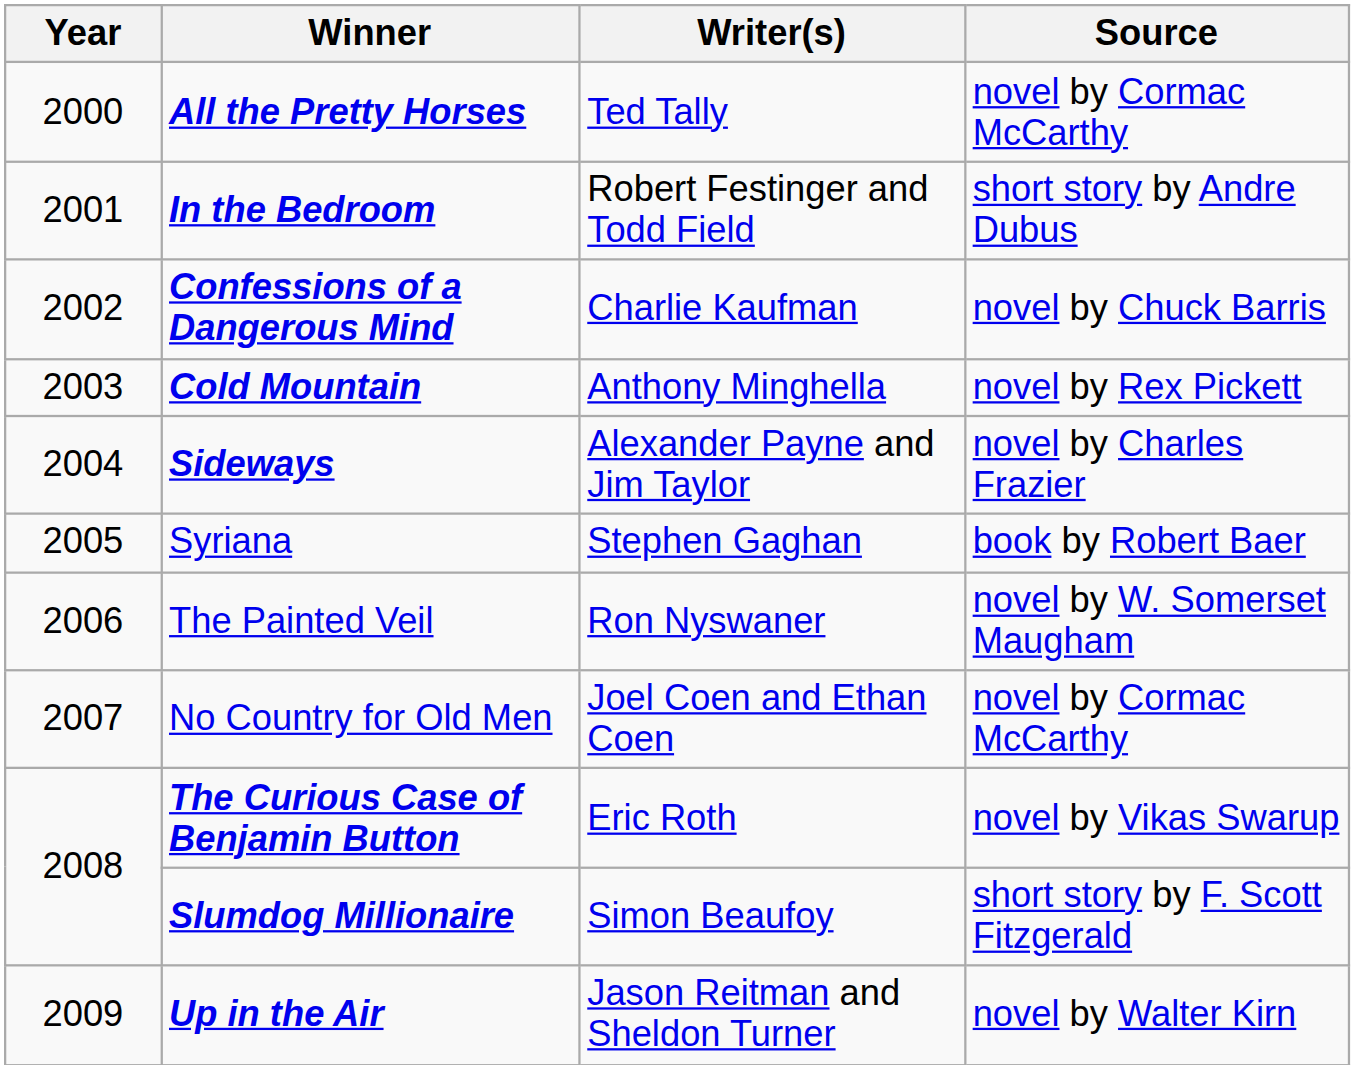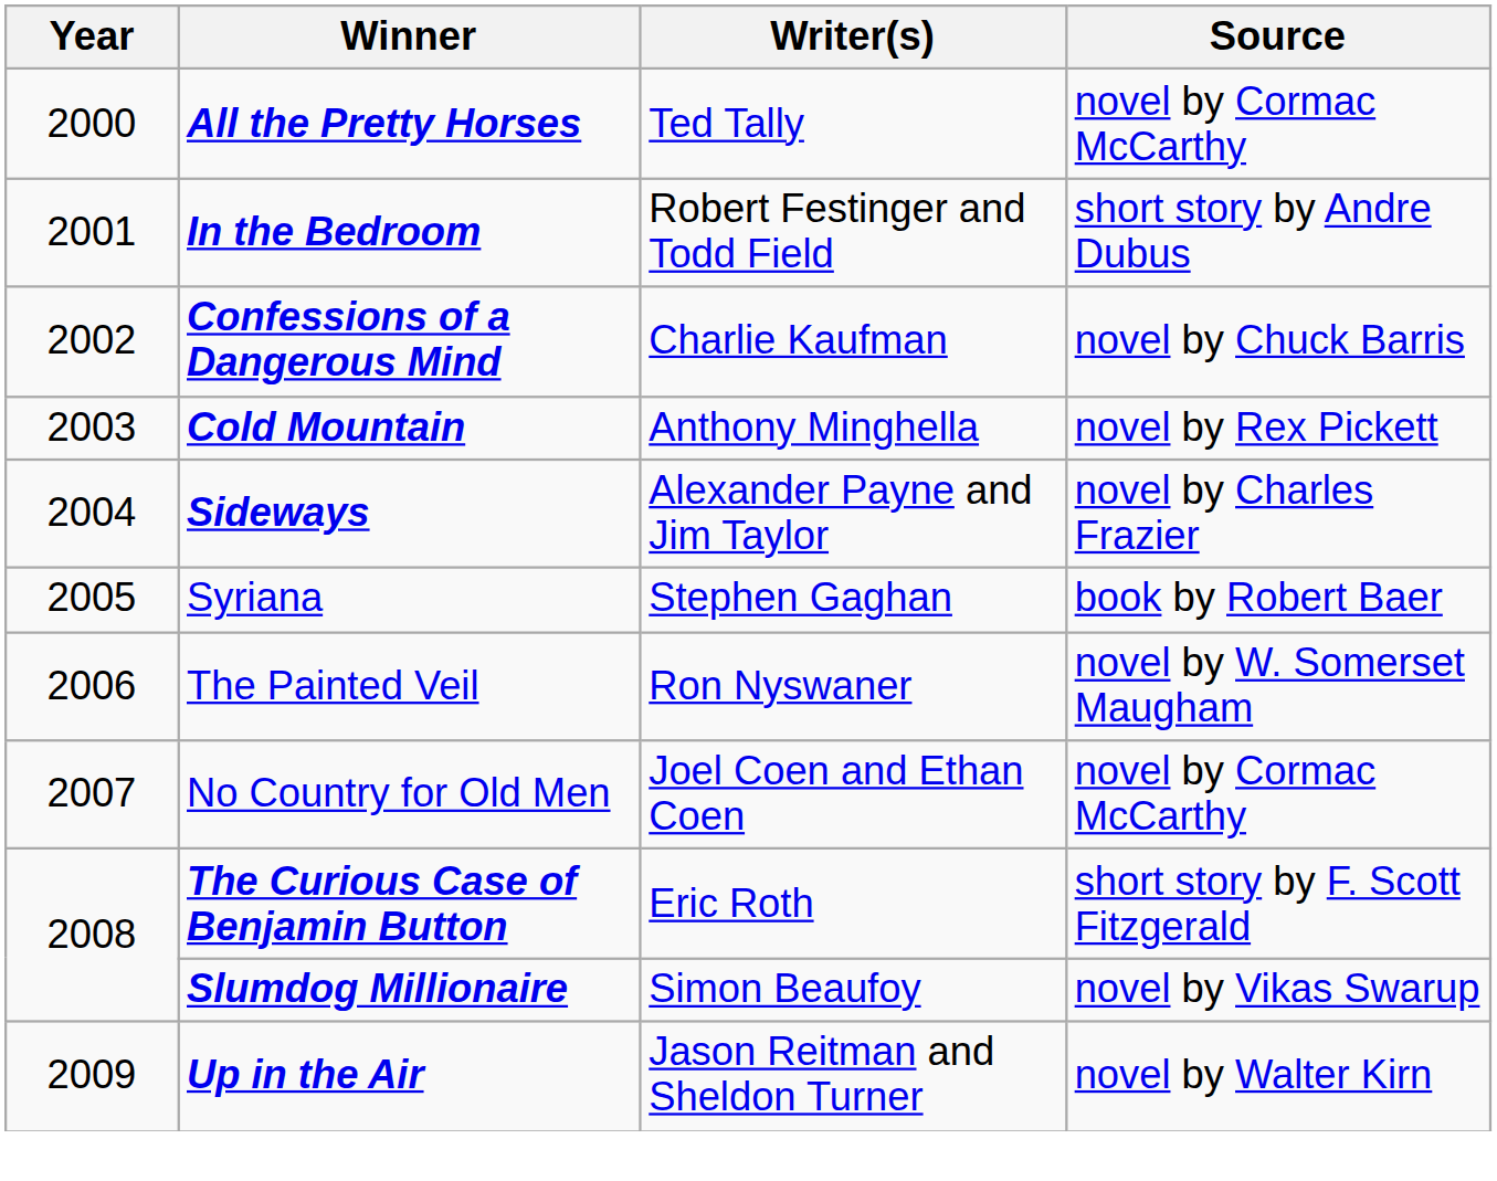 <table class="wikitable" width="95%" cellpadding="5">
 <tr>
 <th width="100"><strong>Year</strong></th>
 <th width="300"><strong>Winner</strong></th>
 <th width="300"><strong>Writer(s)</strong></th>
 <th width="300"><strong>Source</strong></th>
 </tr>
 <tr>
 <td style="text-align:center;">2000</td>
 <td><strong><em><a href='#'>All the Pretty Horses</a></em></strong></td>
 <td><a href='#'>Ted Tally</a></td>
 <td><a href='#'>novel</a> by <a href='#'>Cormac McCarthy</a></td>
 </tr>
 <tr>
 <td style="text-align:center;">2001</td>
 <td><strong><em><a href='#'>In the Bedroom</a></em></strong></td>
 <td>Robert Festinger and <a href='#'>Todd Field</a></td>
 <td><a href='#'>short story</a> by <a href='#'>Andre Dubus</a></td>
 </tr>
 <tr>
 <td style="text-align:center;">2002</td>
 <td><strong><em><a href='#'>Confessions of a Dangerous Mind</a></em></strong></td>
 <td><a href='#'>Charlie Kaufman</a></td>
 <td><a href='#'>novel</a> by <a href='#'>Chuck Barris</a></td>
 </tr>
 <tr>
 <td style="text-align:center;">2003</td>
 <td><strong><em><a href='#'>Cold Mountain</a></em></strong></td>
 <td><a href='#'>Anthony Minghella</a></td>
 <td><a href='#'>novel</a> by <a href='#'>Rex Pickett</a></td>
 </tr>
 <tr>
 <td style="text-align:center;">2004</td>
 <td><strong><em><a href='#'>Sideways</a><em> <strong></td>
 <td><a href='#'>Alexander Payne</a> and <a href='#'>Jim Taylor</a></td>
 <td><a href='#'>novel</a> by <a href='#'>Charles Frazier</a></td>
 </tr>
 <tr>
 <td style="text-align:center;">2005</td>
 <td></em></strong><a href='#'>Syriana</a><strong><em></td>
 <td><a href='#'>Stephen Gaghan</a></td>
 <td><a href='#'>book</a> by <a href='#'>Robert Baer</a></td>
 </tr>
 <tr>
 <td style="text-align:center;">2006</td>
 <td></em></strong><a href='#'>The Painted Veil</a><strong><em></td>
 <td><a href='#'>Ron Nyswaner</a></td>
 <td><a href='#'>novel</a> by <a href='#'>W. Somerset Maugham</a></td>
 </tr>
 <tr>
 <td style="text-align:center;">2007</td>
 <td></em></strong><a href='#'>No Country for Old Men</a></em> </strong></td>
 <td><a href='#'>Joel Coen and Ethan Coen</a></td>
 <td><a href='#'>novel</a> by <a href='#'>Cormac McCarthy</a></td>
 </tr>
 <tr>
 <td rowspan="2" style="text-align:center;">2008</td>
 <td><strong><em><a href='#'>The Curious Case of Benjamin Button</a></em></strong></td>
 <td><a href='#'>Eric Roth</a></td>
-<td><a href='#'>novel</a> by <a href='#'>Vikas Swarup</a></td>
+<td><a href='#'>short story</a> by <a href='#'>F. Scott Fitzgerald</a></td>
 </tr>
 <tr>
 <td><strong><em><a href='#'>Slumdog Millionaire</a></em></strong></td>
 <td><a href='#'>Simon Beaufoy</a></td>
-<td><a href='#'>short story</a> by <a href='#'>F. Scott Fitzgerald</a></td>
+<td><a href='#'>novel</a> by <a href='#'>Vikas Swarup</a></td>
 </tr>
 <tr>
 <td style="text-align:center;">2009</td>
 <td><strong><em><a href='#'>Up in the Air</a></em></strong></td>
 <td><a href='#'>Jason Reitman</a> and <a href='#'>Sheldon Turner</a></td>
 <td><a href='#'>novel</a> by <a href='#'>Walter Kirn</a></td>
 </tr>
 </table>
